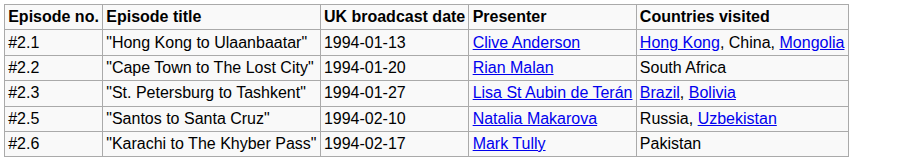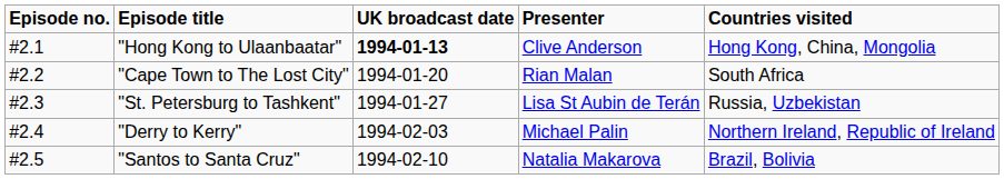 <table class="wikitable">
 <tr>
 <td><strong>Episode no.</strong></td>
 <td><strong>Episode title</strong></td>
 <td><strong>UK broadcast date</strong></td>
 <td><strong>Presenter</strong></td>
 <td><strong>Countries visited</strong></td>
 </tr>
 <tr>
 <td>#2.1</td>
 <td>"Hong Kong to Ulaanbaatar"</td>
-<td>1994-01-13</td>
+<td><strong>1994-01-13</strong></td>
 <td><a href='#'>Clive Anderson</a></td>
 <td><a href='#'>Hong Kong</a>, China, <a href='#'>Mongolia</a></td>
 </tr>
 <tr>
 <td>#2.2</td>
 <td>"Cape Town to The Lost City"</td>
 <td>1994-01-20</td>
 <td><a href='#'>Rian Malan</a></td>
 <td>South Africa</td>
 </tr>
 <tr>
 <td>#2.3</td>
 <td>"St. Petersburg to Tashkent"</td>
 <td>1994-01-27</td>
 <td><a href='#'>Lisa St Aubin de Terán</a></td>
-<td><a href='#'>Brazil</a>, <a href='#'>Bolivia</a></td>
+<td>Russia, <a href='#'>Uzbekistan</a></td>
+</tr>
+<tr>
+<td>#2.4</td>
+<td>"Derry to Kerry"</td>
+<td>1994-02-03</td>
+<td><a href='#'>Michael Palin</a></td>
+<td><a href='#'>Northern Ireland</a>, <a href='#'>Republic of Ireland</a></td>
 </tr>
 <tr>
 <td>#2.5</td>
 <td>"Santos to Santa Cruz"</td>
 <td>1994-02-10</td>
 <td><a href='#'>Natalia Makarova</a></td>
-<td>Russia, <a href='#'>Uzbekistan</a></td>
-</tr>
-<tr>
-<td>#2.6</td>
-<td>"Karachi to The Khyber Pass"</td>
-<td>1994-02-17</td>
-<td><a href='#'>Mark Tully</a></td>
-<td>Pakistan</td>
+<td><a href='#'>Brazil</a>, <a href='#'>Bolivia</a></td>
 </tr>
 <tr>
 </tr>
 </table>
